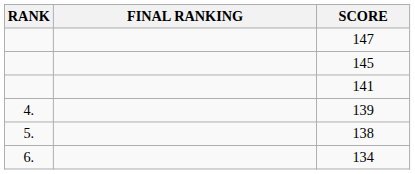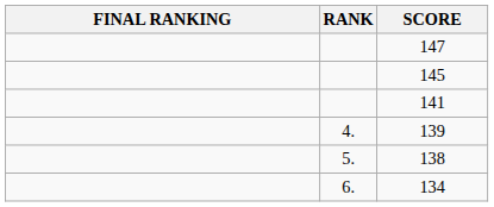 <table class="wikitable" style="font-size:95%;">
 <tr>
+<th align="left" style="width: 18em">FINAL RANKING</th>
 <th>RANK</th>
-<th align="left" style="width: 18em">FINAL RANKING</th>
 <th align="center" style="width: 6em">SCORE</th>
 </tr>
 <tr>
+<td></td>
 <td align="center"></td>
-<td></td>
 <td align="center">147</td>
 </tr>
 <tr>
+<td></td>
 <td align="center"></td>
-<td></td>
 <td align="center">145</td>
 </tr>
 <tr>
+<td></td>
 <td align="center"></td>
-<td></td>
 <td align="center">141</td>
 </tr>
 <tr>
+<td></td>
 <td align="center">4.</td>
-<td></td>
 <td align="center">139</td>
 </tr>
 <tr>
+<td></td>
 <td align="center">5.</td>
-<td></td>
 <td align="center">138</td>
 </tr>
 <tr>
+<td></td>
 <td align="center">6.</td>
-<td></td>
 <td align="center">134</td>
 </tr>
 </table>
